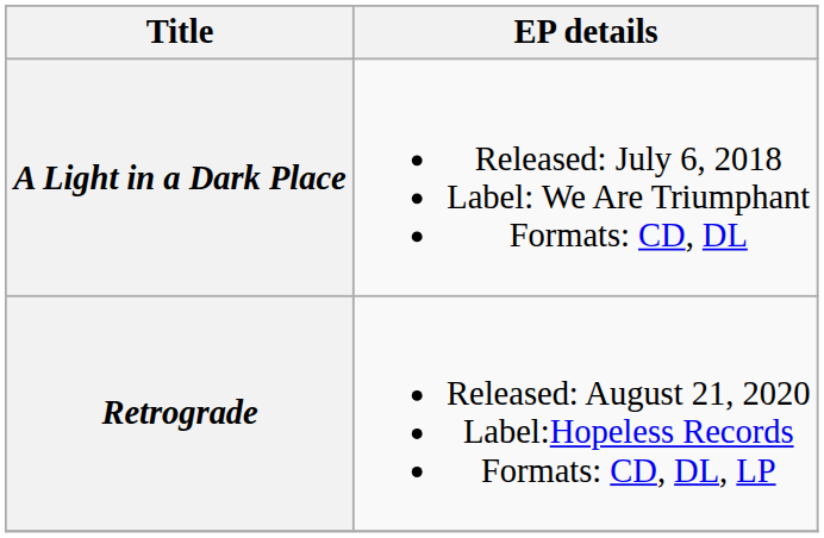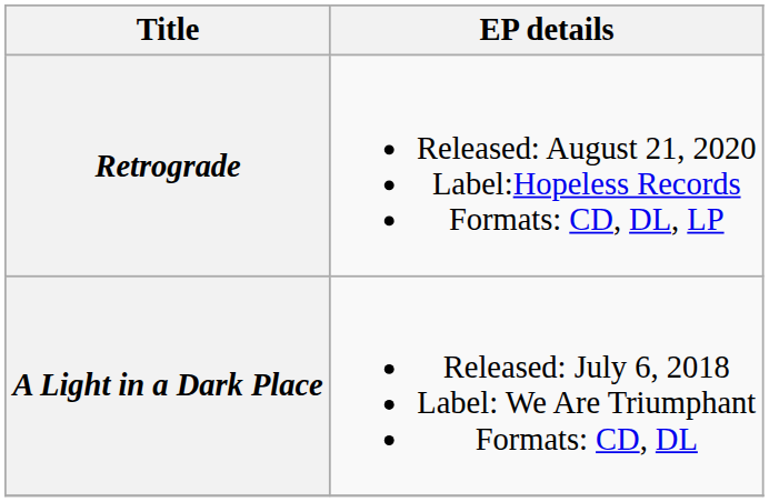 <table class="wikitable plainrowheaders" style="text-align:center;">
 <tr>
 <th>Title</th>
 <th>EP details</th>
 </tr>
 <tr>
+<th scope="row"><em>Retrograde</em></th>
+<td><br><ul><li>Released: August 21, 2020</li><li>Label:<a href='#'>Hopeless Records</a></li><li>Formats: <a href='#'>CD</a>, <a href='#'>DL</a>, <a href='#'>LP</a></li></ul></td>
+</tr>
+<tr>
 <th scope="row"><em>A Light in a Dark Place</em></th>
 <td><br><ul><li>Released: July 6, 2018</li><li>Label: We Are Triumphant</li><li>Formats: <a href='#'>CD</a>, <a href='#'>DL</a></li></ul></td>
 </tr>
 <tr>
-<th scope="row"><em>Retrograde</em></th>
-<td><br><ul><li>Released: August 21, 2020</li><li>Label:<a href='#'>Hopeless Records</a></li><li>Formats: <a href='#'>CD</a>, <a href='#'>DL</a>, <a href='#'>LP</a></li></ul></td>
-</tr>
-<tr>
 </tr>
 </table>
